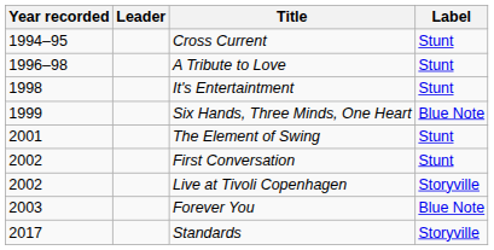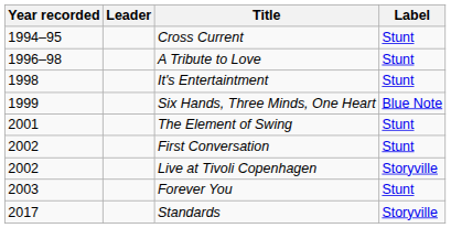 <table class="wikitable sortable">
 <tr>
 <th>Year recorded</th>
 <th>Leader</th>
 <th>Title</th>
 <th>Label</th>
 </tr>
 <tr>
 <td>1994–95</td>
 <td></td>
 <td><em>Cross Current</em></td>
 <td><a href='#'>Stunt</a></td>
 </tr>
 <tr>
 <td>1996–98</td>
 <td></td>
 <td><em>A Tribute to Love</em></td>
 <td><a href='#'>Stunt</a></td>
 </tr>
 <tr>
 <td>1998</td>
 <td></td>
 <td><em>It's Entertaintment</em></td>
 <td><a href='#'>Stunt</a></td>
 </tr>
 <tr>
 <td>1999</td>
 <td></td>
 <td><em>Six Hands, Three Minds, One Heart</em></td>
 <td><a href='#'>Blue Note</a></td>
 </tr>
 <tr>
 <td>2001</td>
 <td></td>
 <td><em>The Element of Swing</em></td>
 <td><a href='#'>Stunt</a></td>
 </tr>
 <tr>
 <td>2002</td>
 <td></td>
 <td><em>First Conversation</em></td>
 <td><a href='#'>Stunt</a></td>
 </tr>
 <tr>
 <td>2002</td>
 <td></td>
 <td><em>Live at Tivoli Copenhagen</em></td>
 <td><a href='#'>Storyville</a></td>
 </tr>
 <tr>
 <td>2003</td>
 <td></td>
 <td><em>Forever You</em></td>
-<td><a href='#'>Blue Note</a></td>
+<td><a href='#'>Stunt</a></td>
 </tr>
 <tr>
 <td>2017</td>
 <td></td>
 <td><em>Standards</em></td>
 <td><a href='#'>Storyville</a></td>
 </tr>
 </table>
